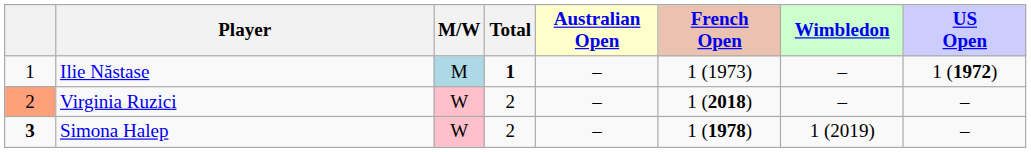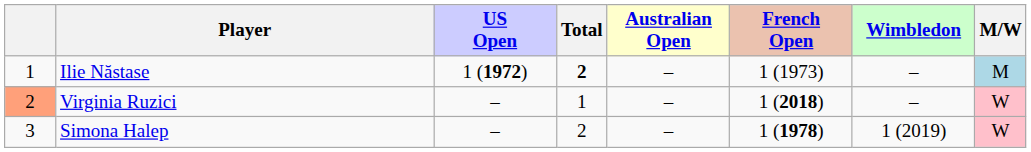 <table class="wikitable mw-datatable sortable" style="text-align:center;">
 <tr>
 <th data-sort-type="number" width="5%"></th>
 <th width="37%">Player</th>
-<th width="5%">M/W</th>
+<th style="background-color:#CCCCFF;" width="12%" data-sort-type="number"><a href='#'>US<br> Open</a></th>
 <th data-sort-type="number" width="5%">Total</th>
 <th style="background-color:#FFFFCC;" width="12%" data-sort-type="number"><a href='#'>Australian<br> Open</a></th>
 <th style="background-color:#EBC2AF;" width="12%" data-sort-type="number"><a href='#'>French<br> Open</a></th>
 <th style="background-color:#CCFFCC;" width="12%" data-sort-type="number"><a href='#'>Wimbledon</a></th>
-<th style="background-color:#CCCCFF;" width="12%" data-sort-type="number"><a href='#'>US<br> Open</a></th>
+<th width="5%">M/W</th>
 </tr>
 <tr>
 <td>1</td>
 <td style="text-align:left"><a href='#'>Ilie Năstase</a></td>
-<td style="background-color:lightblue;">M</td>
-<td><strong>1</strong></td>
+<td>1 (<strong>1972</strong>)</td>
+<td><strong>2</strong></td>
 <td>–</td>
 <td>1 (1973)</td>
 <td>–</td>
-<td>1 (<strong>1972</strong>)</td>
+<td style="background-color:lightblue;">M</td>
 </tr>
 <tr>
 <td style="background: lightsalmon;">2</td>
 <td style="text-align:left"><a href='#'>Virginia Ruzici</a></td>
-<td style="background-color:pink;">W</td>
-<td>2</td>
+<td>–</td>
+<td>1</td>
 <td>–</td>
 <td>1 (<strong>2018</strong>)</td>
 <td>–</td>
-<td>–</td>
+<td style="background-color:pink;">W</td>
 </tr>
 <tr>
-<td><strong>3</strong></td>
+<td>3</td>
 <td style="text-align:left"><a href='#'>Simona Halep</a></td>
-<td style="background-color:pink;">W</td>
+<td>–</td>
 <td>2</td>
 <td>–</td>
 <td>1 (<strong>1978</strong>)</td>
 <td>1 (2019)</td>
-<td>–</td>
+<td style="background-color:pink;">W</td>
 </tr>
 </table>
